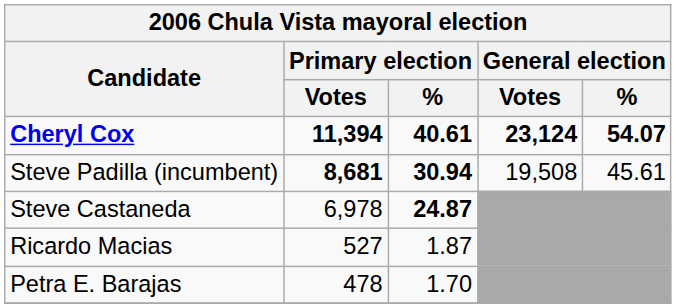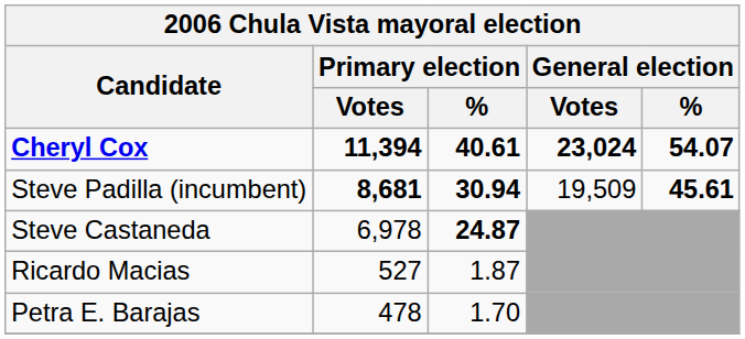 <table class=wikitable>
 <tr>
 <th colspan=5>2006 Chula Vista mayoral election</th>
 </tr>
 <tr>
 <th colspan=1 rowspan=2>Candidate</th>
 <th colspan=2><strong>Primary election</strong></th>
 <th colspan=2><strong>General election</strong></th>
 </tr>
 <tr>
 <th>Votes</th>
 <th>%</th>
 <th>Votes</th>
 <th>%</th>
 </tr>
 <tr>
 <td><strong><a href='#'>Cheryl Cox</a></strong></td>
 <td align="right"><strong>11,394</strong></td>
 <td align="right"><strong>40.61</strong></td>
-<td align="right"><strong>23,124</strong></td>
+<td align="right"><strong>23,024</strong></td>
 <td align="right"><strong>54.07</strong></td>
 </tr>
 <tr>
 <td>Steve Padilla (incumbent)</td>
 <td align="right"><strong>8,681</strong></td>
 <td align="right"><strong>30.94</strong></td>
-<td align="right">19,508</td>
-<td align="right">45.61</td>
+<td align="right">19,509</td>
+<td align="right"><strong>45.61</strong></td>
 </tr>
 <tr>
 <td>Steve Castaneda</td>
 <td align="right">6,978</td>
 <td align="right"><strong>24.87</strong></td>
 <td colspan=2 bgcolor=darkgray></td>
 </tr>
 <tr>
 <td>Ricardo Macias</td>
 <td align="right">527</td>
 <td align="right">1.87</td>
 <td colspan=2 bgcolor=darkgray></td>
 </tr>
 <tr>
 <td>Petra E. Barajas</td>
 <td align="right">478</td>
 <td align="right">1.70</td>
 <td colspan=2 bgcolor=darkgray></td>
 </tr>
 <tr>
 </tr>
 </table>
